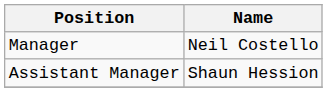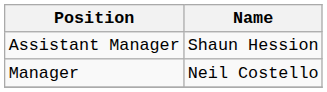 <table class=wikitable>
 <tr>
 <th>Position</th>
 <th>Name</th>
 </tr>
 <tr>
+<td>Assistant Manager</td>
+<td>Shaun Hession</td>
+</tr>
+<tr>
 <td>Manager</td>
 <td>Neil Costello</td>
 </tr>
 <tr>
-<td>Assistant Manager</td>
-<td>Shaun Hession</td>
-</tr>
-<tr>
 </tr>
 </table>
